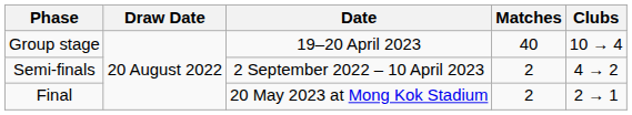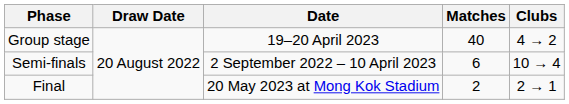 <table class="wikitable">
 <tr>
 <th>Phase</th>
 <th>Draw Date</th>
 <th>Date</th>
 <th>Matches</th>
 <th>Clubs</th>
 </tr>
 <tr align=center>
 <td>Group stage</td>
 <td rowspan=3>20 August 2022</td>
 <td>19–20 April 2023</td>
 <td>40</td>
-<td>10 → 4</td>
+<td>4 → 2</td>
 </tr>
 <tr align=center>
 <td>Semi-finals</td>
 <td>2 September 2022 – 10 April 2023</td>
-<td>2</td>
-<td>4 → 2</td>
+<td>6</td>
+<td>10 → 4</td>
 </tr>
 <tr align=center>
 <td>Final</td>
 <td>20 May 2023 at <a href='#'>Mong Kok Stadium</a></td>
 <td>2</td>
 <td>2 → 1</td>
 </tr>
 </table>
